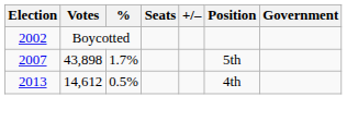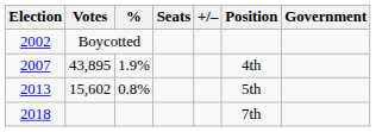 <table class=wikitable style=text-align:center>
 <tr>
 <th>Election</th>
 <th>Votes</th>
 <th>%</th>
 <th>Seats</th>
 <th>+/–</th>
 <th>Position</th>
 <th>Government</th>
 </tr>
 <tr>
 <td><a href='#'>2002</a></td>
 <td colspan="2">Boycotted</td>
 <td></td>
 <td><em></em></td>
 <td></td>
 <td></td>
 </tr>
 <tr>
 <td><a href='#'>2007</a></td>
-<td>43,898</td>
-<td>1.7%</td>
+<td>43,895</td>
+<td>1.9%</td>
 <td></td>
 <td><em></em></td>
+<td> 4th</td>
+<td></td>
+</tr>
+<tr>
+<td><a href='#'>2013</a></td>
+<td>15,602</td>
+<td>0.8%</td>
+<td></td>
+<td></td>
 <td> 5th</td>
 <td></td>
 </tr>
 <tr>
-<td><a href='#'>2013</a></td>
-<td>14,612</td>
-<td>0.5%</td>
+<td><a href='#'>2018</a></td>
 <td></td>
 <td></td>
-<td> 4th</td>
+<td></td>
+<td></td>
+<td> 7th</td>
 <td></td>
 </tr>
 </table>
